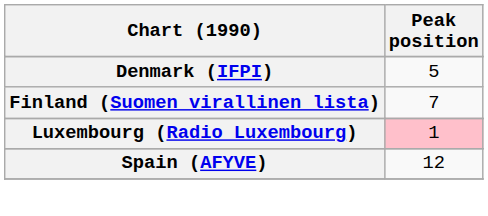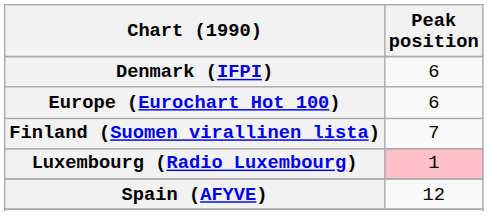 <table class="wikitable sortable plainrowheaders" style="text-align:center">
 <tr>
 <th>Chart (1990)</th>
 <th>Peak<br>position</th>
 </tr>
 <tr>
 </tr>
 <tr>
 </tr>
 <tr>
 </tr>
 <tr>
 <th scope="row">Denmark (<a href='#'>IFPI</a>)</th>
-<td>5</td>
+<td>6</td>
+</tr>
+<tr>
+<th scope="row">Europe (<a href='#'>Eurochart Hot 100</a>)</th>
+<td>6</td>
 </tr>
 <tr>
 <th scope="row">Finland (<a href='#'>Suomen virallinen lista</a>)</th>
 <td>7</td>
 </tr>
 <tr>
 </tr>
 <tr>
 </tr>
 <tr>
 <th scope="row">Luxembourg (<a href='#'>Radio Luxembourg</a>)</th>
 <td align="center" style="background: pink;">1</td>
 </tr>
 <tr>
 </tr>
 <tr>
 </tr>
 <tr>
 </tr>
 <tr>
 <th scope="row">Spain (<a href='#'>AFYVE</a>)</th>
 <td>12</td>
 </tr>
 <tr>
 </tr>
 <tr>
 </tr>
 <tr>
 </tr>
 <tr>
 </tr>
 </table>
